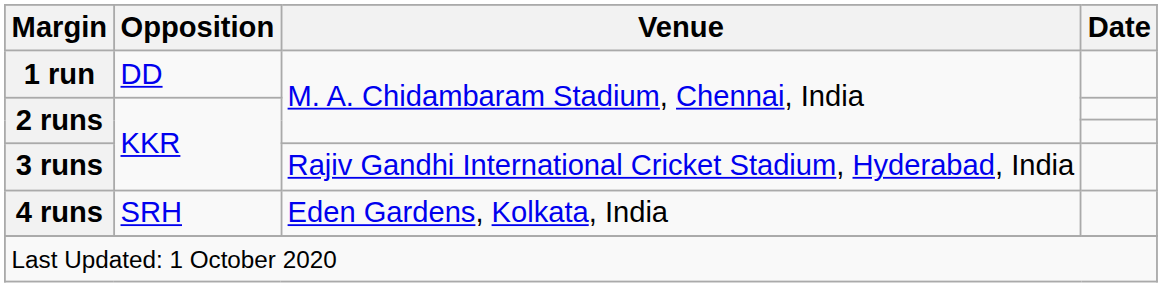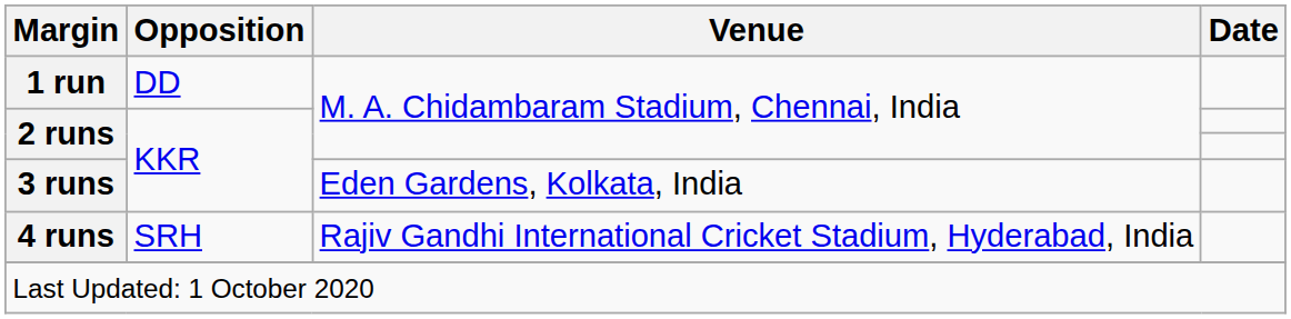 <table class="wikitable">
 <tr>
 <th>Margin</th>
 <th>Opposition</th>
 <th>Venue</th>
 <th>Date</th>
 </tr>
 <tr>
 <th>1 run</th>
 <td><a href='#'>DD</a></td>
 <td rowspan=3><a href='#'>M. A. Chidambaram Stadium</a>, <a href='#'>Chennai</a>, India</td>
 <td></td>
 </tr>
 <tr>
 <th rowspan=2>2 runs</th>
 <td rowspan=3><a href='#'>KKR</a></td>
 <td></td>
 </tr>
 <tr>
 <td></td>
 </tr>
 <tr>
 <th>3 runs</th>
-<td><a href='#'>Rajiv Gandhi International Cricket Stadium</a>, <a href='#'>Hyderabad</a>, India</td>
+<td><a href='#'>Eden Gardens</a>, <a href='#'>Kolkata</a>, India</td>
 <td></td>
 </tr>
 <tr>
 <th>4 runs</th>
 <td><a href='#'>SRH</a></td>
-<td><a href='#'>Eden Gardens</a>, <a href='#'>Kolkata</a>, India</td>
+<td><a href='#'>Rajiv Gandhi International Cricket Stadium</a>, <a href='#'>Hyderabad</a>, India</td>
 <td></td>
 </tr>
 <tr>
 </tr>
 <tr class=sortbottom>
 <td colspan=4><small>Last Updated: 1 October 2020</small></td>
 </tr>
 </table>
